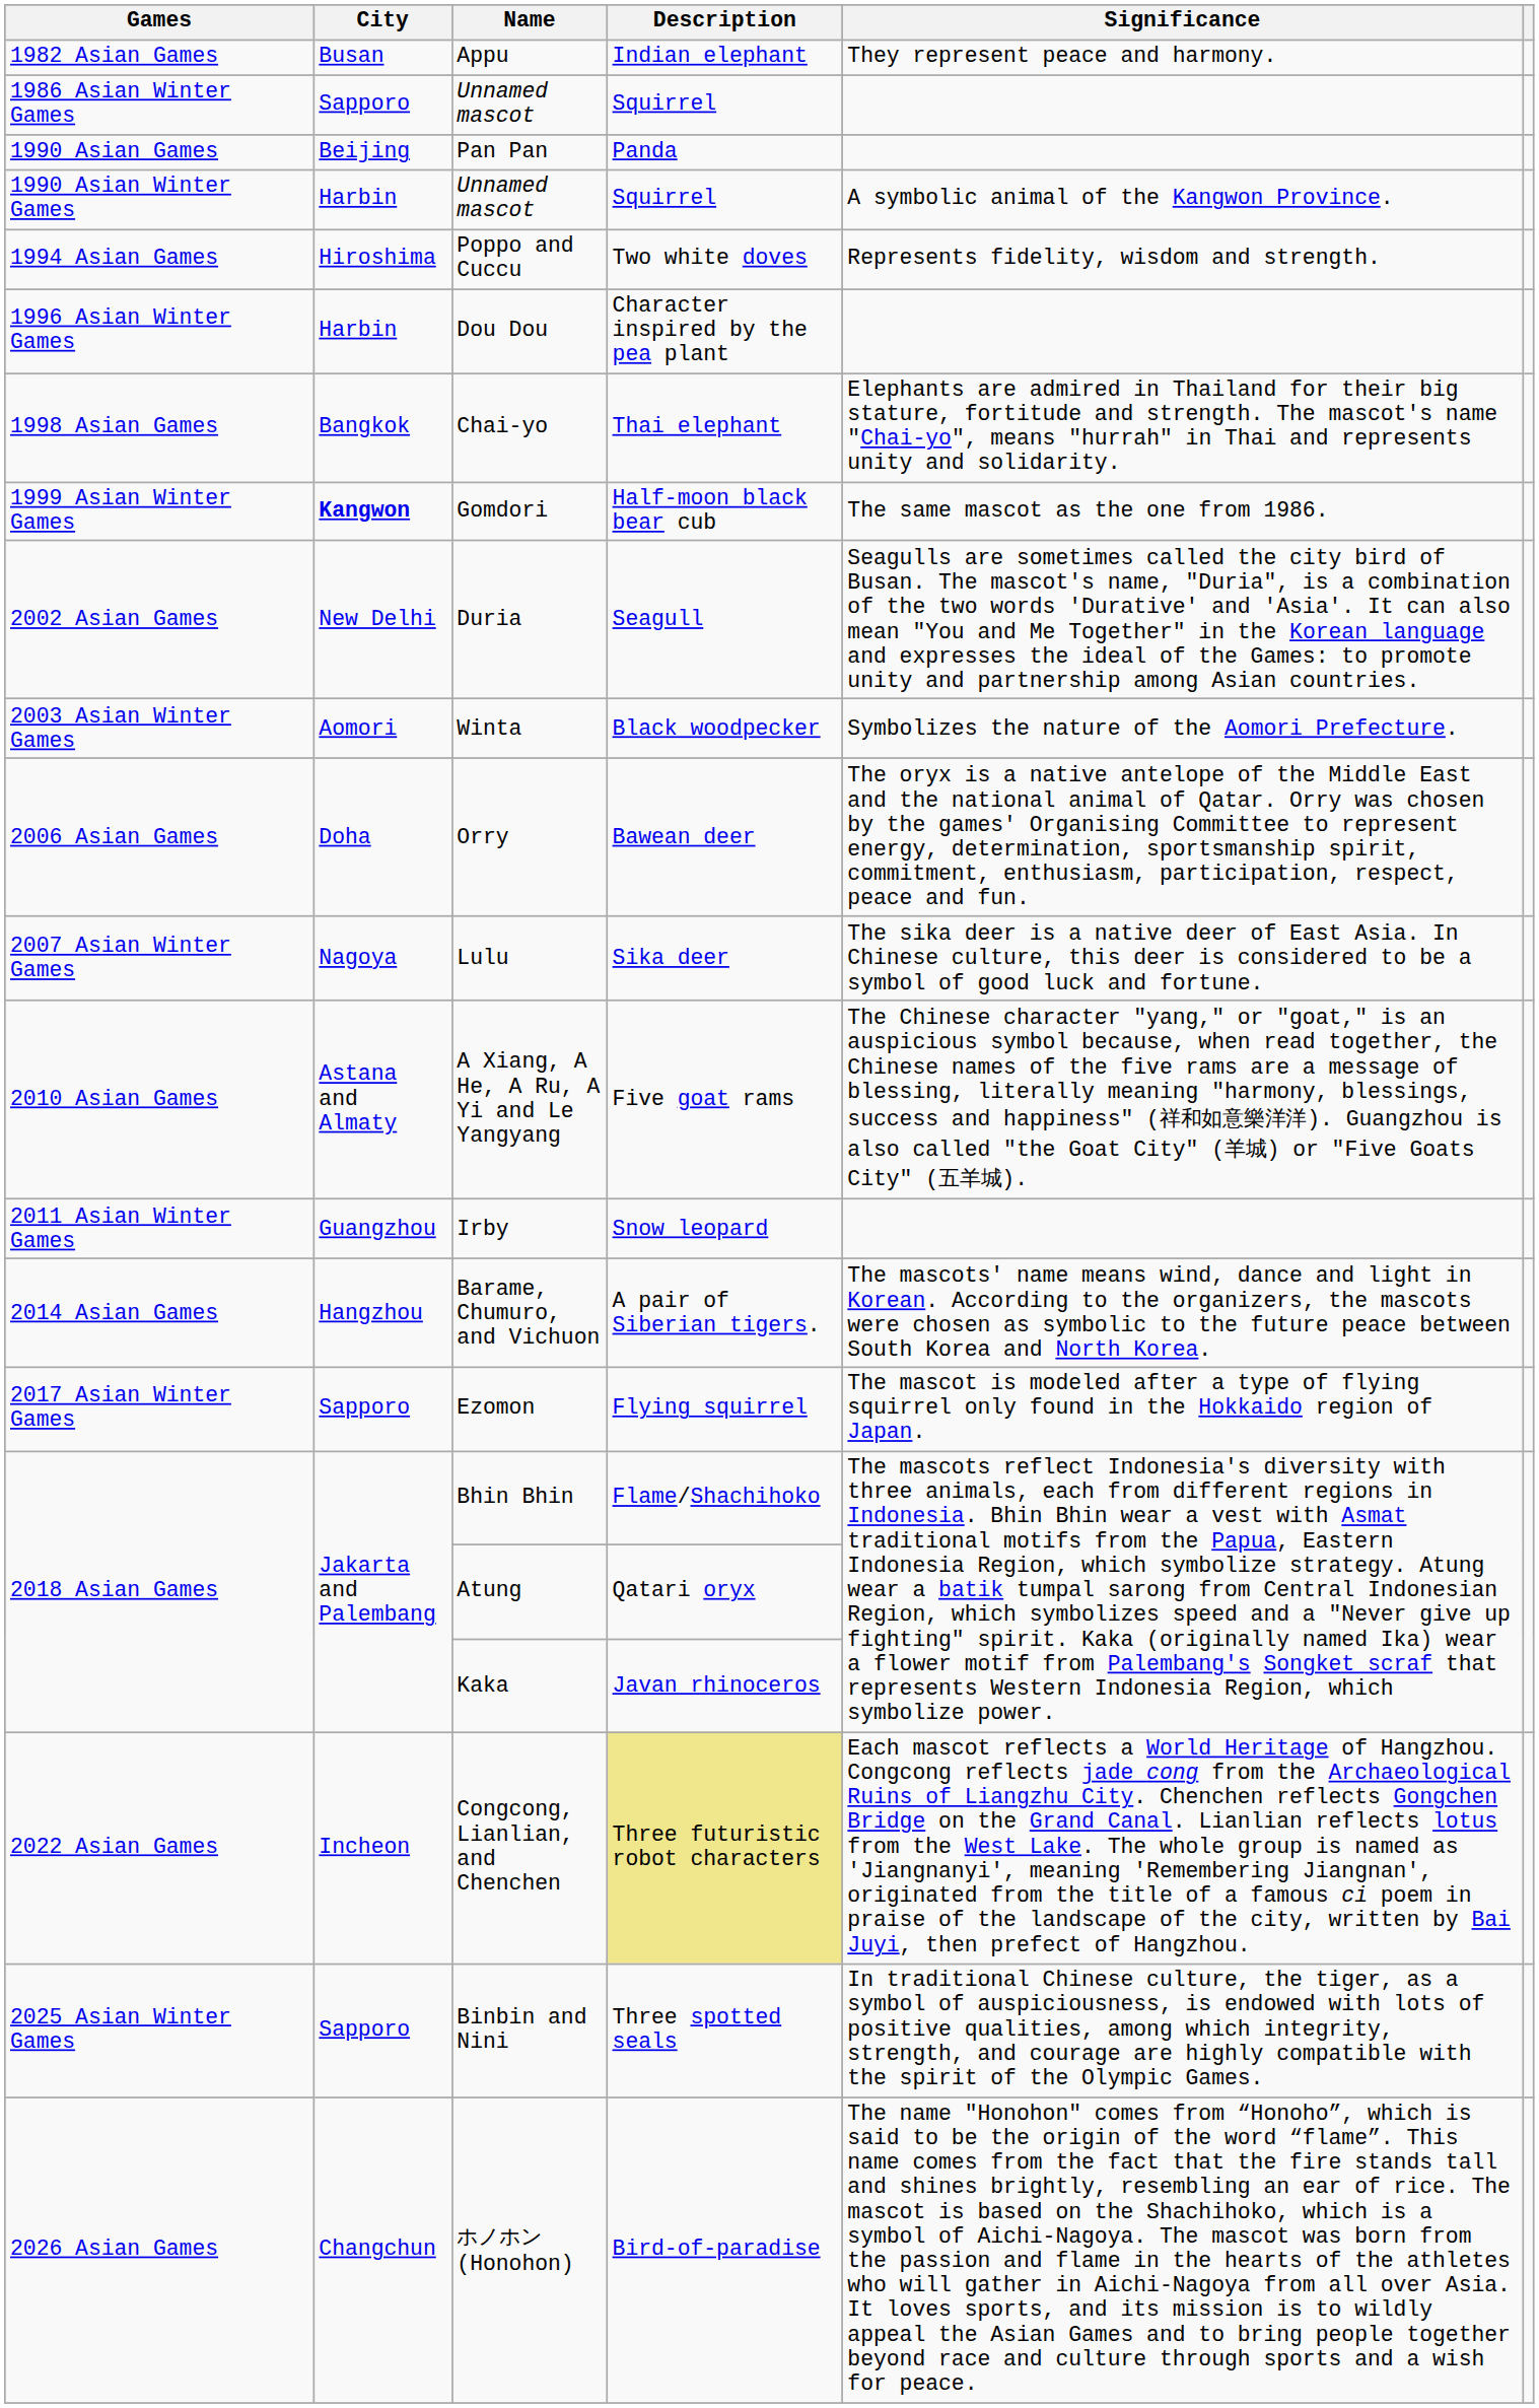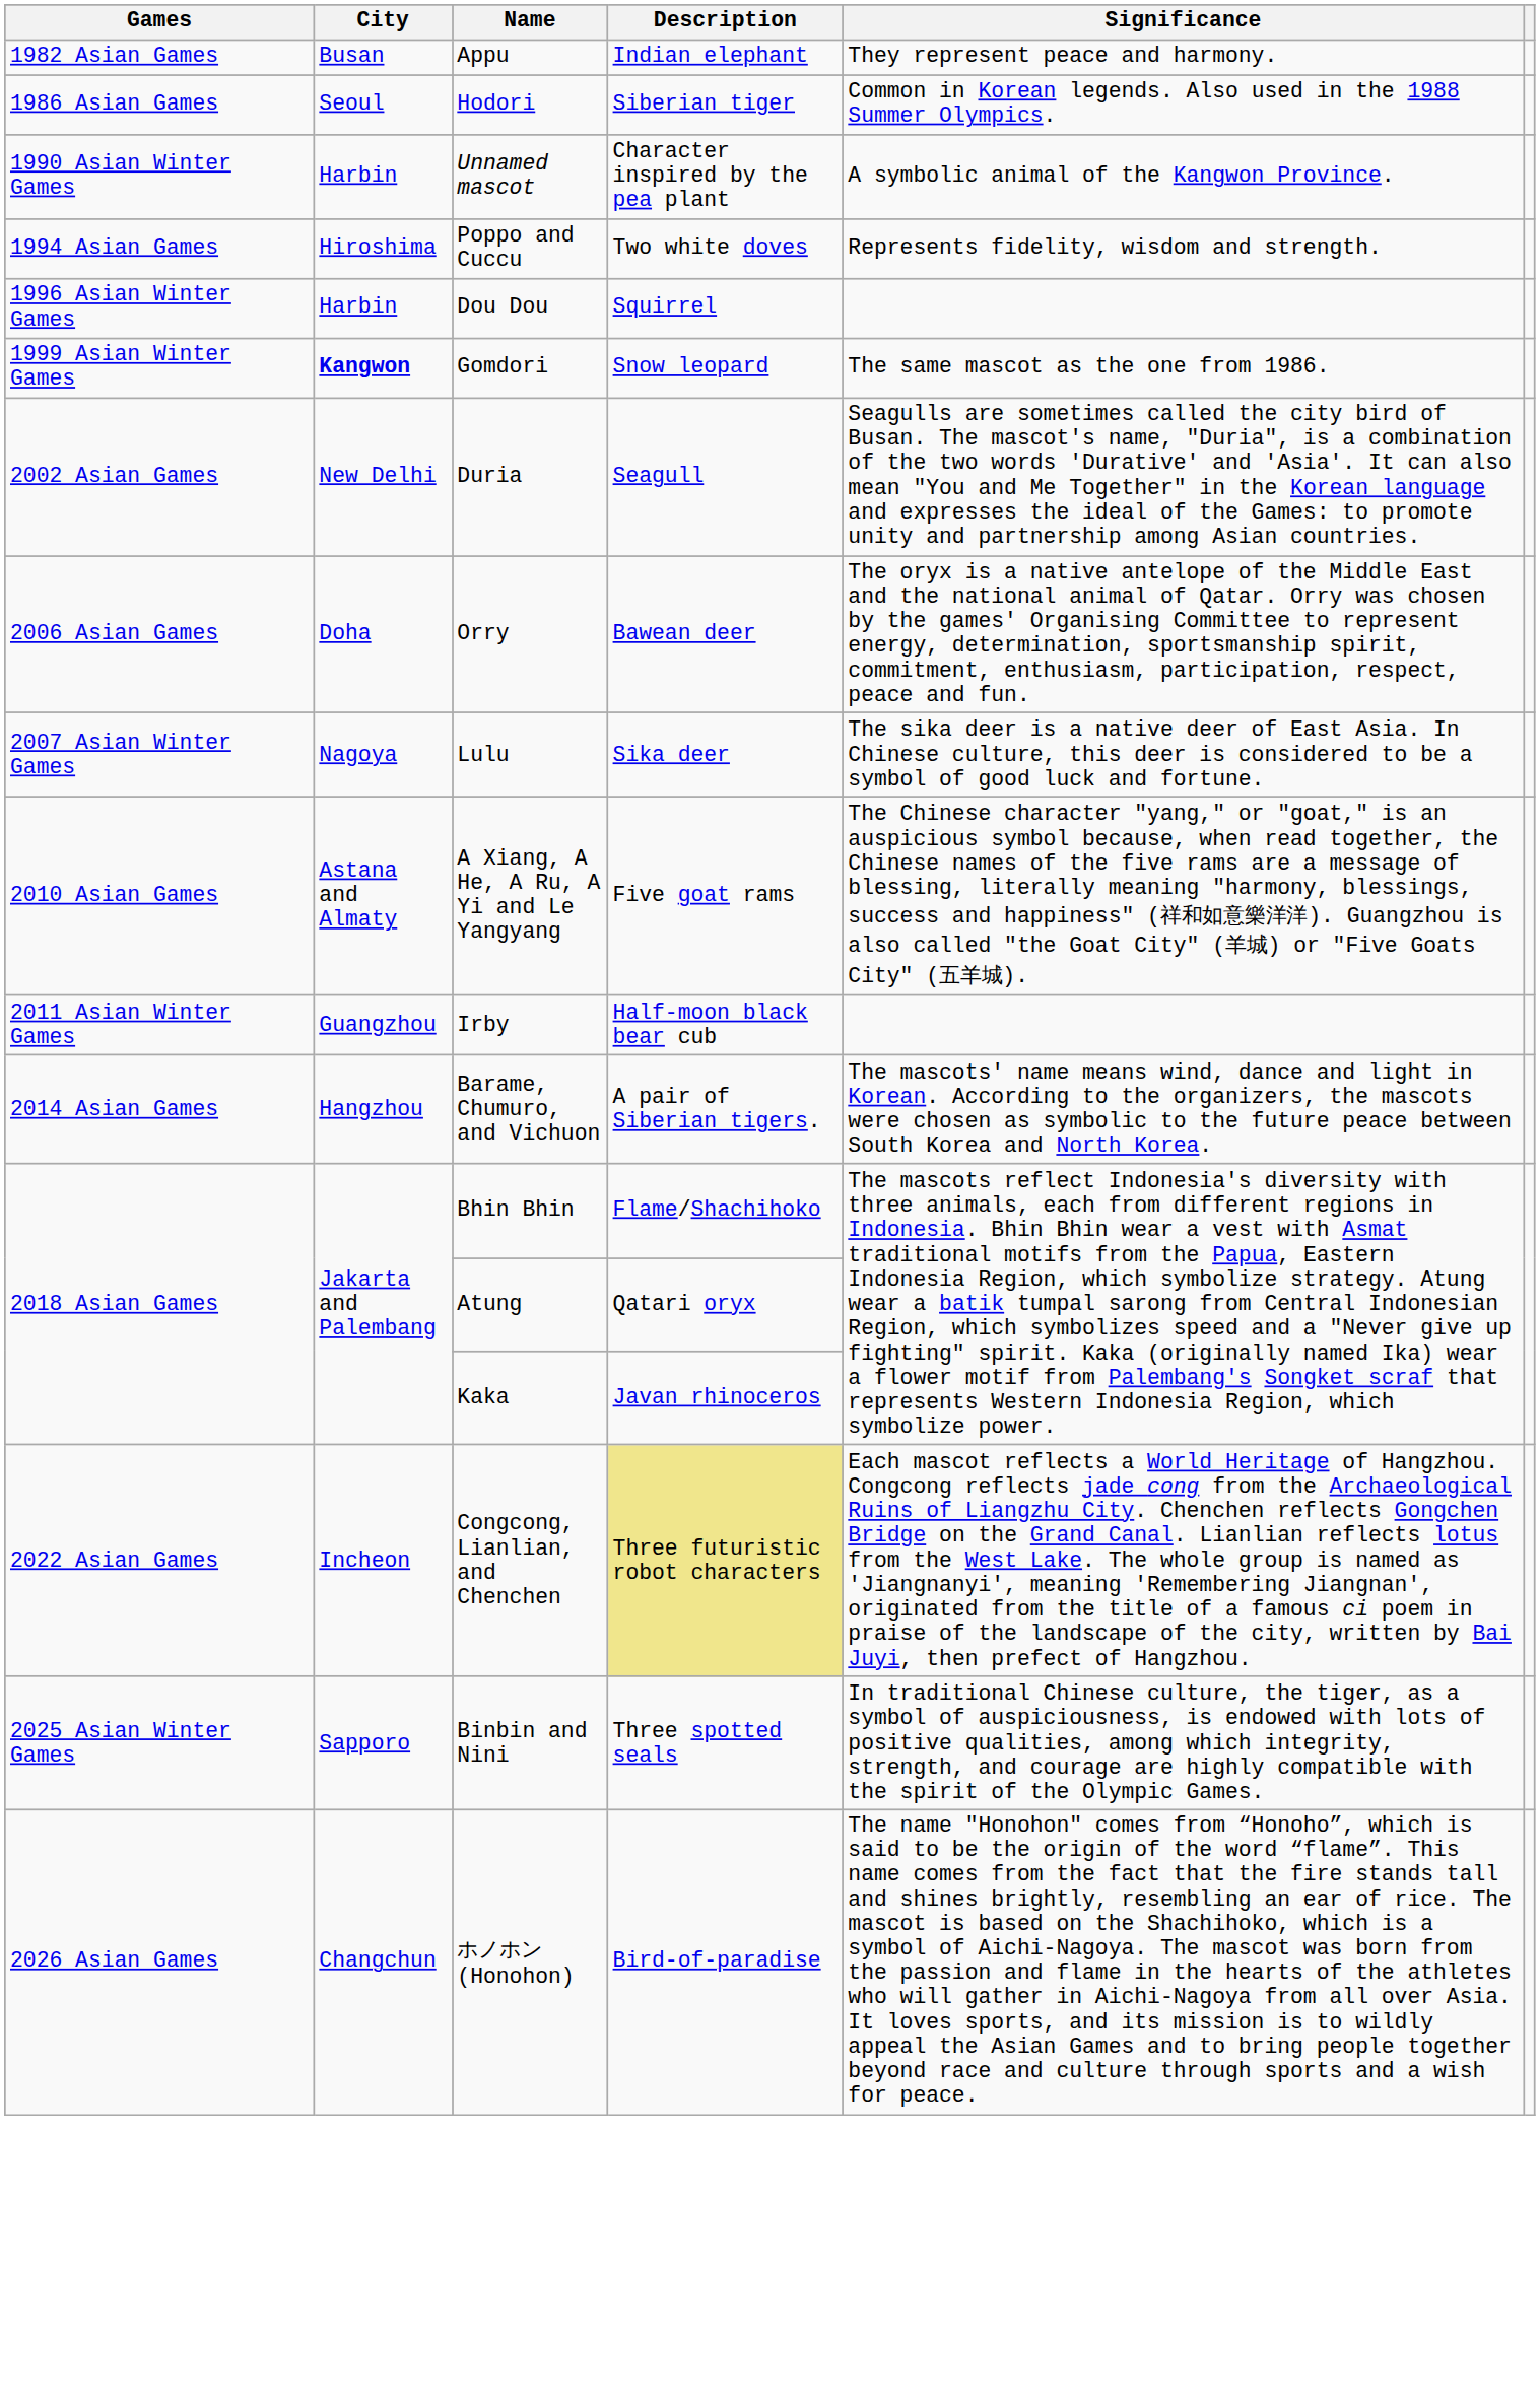 <table class="wikitable" style="font-size:95%;">
 <tr style="background:#efefef;">
 <th style="width:170px;">Games</th>
 <th>City</th>
 <th>Name</th>
 <th>Description</th>
 <th>Significance</th>
 <th></th>
 </tr>
 <tr>
 <td><a href='#'>1982 Asian Games</a></td>
 <td><a href='#'>Busan</a></td>
 <td>Appu</td>
 <td><a href='#'>Indian elephant</a></td>
 <td>They represent peace and harmony.</td>
 <td></td>
 </tr>
 <tr>
-<td><a href='#'>1986 Asian Winter Games</a></td>
-<td><a href='#'>Sapporo</a></td>
-<td><em>Unnamed mascot</em></td>
-<td><a href='#'>Squirrel</a></td>
-<td></td>
-<td></td>
-</tr>
-<tr>
-<td><a href='#'>1990 Asian Games</a></td>
-<td><a href='#'>Beijing</a></td>
-<td>Pan Pan</td>
-<td><a href='#'>Panda</a></td>
-<td></td>
+<td><a href='#'>1986 Asian Games</a></td>
+<td><a href='#'>Seoul</a></td>
+<td><a href='#'>Hodori</a></td>
+<td><a href='#'>Siberian tiger</a></td>
+<td>Common in <a href='#'>Korean</a> legends. Also used in the <a href='#'>1988 Summer Olympics</a>.</td>
 <td></td>
 </tr>
 <tr>
 <td><a href='#'>1990 Asian Winter Games</a></td>
 <td><a href='#'>Harbin</a></td>
 <td><em>Unnamed mascot</em></td>
-<td><a href='#'>Squirrel</a></td>
+<td>Character inspired by the <a href='#'>pea</a> plant</td>
 <td>A symbolic animal of the <a href='#'>Kangwon Province</a>.</td>
 <td></td>
 </tr>
 <tr>
 <td><a href='#'>1994 Asian Games</a></td>
 <td><a href='#'>Hiroshima</a></td>
 <td>Poppo and Cuccu</td>
 <td>Two white <a href='#'>doves</a></td>
 <td>Represents fidelity, wisdom and strength.</td>
 <td></td>
 </tr>
 <tr>
 <td><a href='#'>1996 Asian Winter Games</a></td>
 <td><a href='#'>Harbin</a></td>
 <td>Dou Dou</td>
-<td>Character inspired by the <a href='#'>pea</a> plant</td>
+<td><a href='#'>Squirrel</a></td>
 <td></td>
-<td></td>
-</tr>
-<tr>
-<td><a href='#'>1998 Asian Games</a></td>
-<td><a href='#'>Bangkok</a></td>
-<td>Chai-yo</td>
-<td><a href='#'>Thai elephant</a></td>
-<td>Elephants are admired in Thailand for their big stature, fortitude and strength. The mascot's name "<a href='#'>Chai-yo</a>", means "hurrah" in Thai and represents unity and solidarity.</td>
 <td></td>
 </tr>
 <tr>
 <td><a href='#'>1999 Asian Winter Games</a></td>
 <td><strong><a href='#'>Kangwon</a></strong></td>
 <td>Gomdori</td>
-<td><a href='#'>Half-moon black bear</a> cub</td>
+<td><a href='#'>Snow leopard</a></td>
 <td>The same mascot as the one from 1986.</td>
 <td></td>
 </tr>
 <tr>
 <td><a href='#'>2002 Asian Games</a></td>
 <td><a href='#'>New Delhi</a></td>
 <td>Duria</td>
 <td><a href='#'>Seagull</a></td>
 <td>Seagulls are sometimes called the city bird of Busan. The mascot's name, "Duria", is a combination of the two words 'Durative' and 'Asia'. It can also mean "You and Me Together" in the <a href='#'>Korean language</a> and expresses the ideal of the Games: to promote unity and partnership among Asian countries.</td>
-<td></td>
-</tr>
-<tr>
-<td><a href='#'>2003 Asian Winter Games</a></td>
-<td><a href='#'>Aomori</a></td>
-<td>Winta</td>
-<td><a href='#'>Black woodpecker</a></td>
-<td>Symbolizes the nature of the <a href='#'>Aomori Prefecture</a>.</td>
 <td></td>
 </tr>
 <tr>
 <td><a href='#'>2006 Asian Games</a></td>
 <td><a href='#'>Doha</a></td>
 <td>Orry</td>
 <td><a href='#'>Bawean deer</a></td>
 <td>The oryx is a native antelope of the Middle East and the national animal of Qatar. Orry was chosen by the games' Organising Committee to represent energy, determination, sportsmanship spirit, commitment, enthusiasm, participation, respect, peace and fun.</td>
 <td></td>
 </tr>
 <tr>
 <td><a href='#'>2007 Asian Winter Games</a></td>
 <td><a href='#'>Nagoya</a></td>
 <td>Lulu</td>
 <td><a href='#'>Sika deer</a></td>
 <td>The sika deer is a native deer of East Asia. In Chinese culture, this deer is considered to be a symbol of good luck and fortune.</td>
 <td></td>
 </tr>
 <tr>
 <td><a href='#'>2010 Asian Games</a></td>
 <td><a href='#'>Astana</a> and <a href='#'>Almaty</a></td>
 <td>A Xiang, A He, A Ru, A Yi and Le Yangyang</td>
 <td>Five <a href='#'>goat</a> rams</td>
 <td>The Chinese character "yang," or "goat," is an auspicious symbol because, when read together, the Chinese names of the five rams are a message of blessing, literally meaning "harmony, blessings, success and happiness" (祥和如意樂洋洋). Guangzhou is also called "the Goat City" (羊城) or "Five Goats City" (五羊城).</td>
 <td></td>
 </tr>
 <tr>
 <td><a href='#'>2011 Asian Winter Games</a></td>
 <td><a href='#'>Guangzhou</a></td>
 <td>Irby</td>
-<td><a href='#'>Snow leopard</a></td>
+<td><a href='#'>Half-moon black bear</a> cub</td>
 <td></td>
 <td></td>
 </tr>
 <tr>
 <td><a href='#'>2014 Asian Games</a></td>
 <td><a href='#'>Hangzhou</a></td>
 <td>Barame, Chumuro, and Vichuon</td>
 <td>A pair of <a href='#'>Siberian tigers</a>.</td>
 <td>The mascots' name means wind, dance and light in <a href='#'>Korean</a>. According to the organizers, the mascots were chosen as symbolic to the future peace between South Korea and <a href='#'>North Korea</a>.</td>
-<td></td>
-</tr>
-<tr>
-<td><a href='#'>2017 Asian Winter Games</a></td>
-<td><a href='#'>Sapporo</a></td>
-<td>Ezomon</td>
-<td><a href='#'>Flying squirrel</a></td>
-<td>The mascot is modeled after a type of flying squirrel only found in the <a href='#'>Hokkaido</a> region of <a href='#'>Japan</a>.</td>
 <td></td>
 </tr>
 <tr>
 <td rowspan=3><a href='#'>2018 Asian Games</a></td>
 <td rowspan=3><a href='#'>Jakarta</a> and <a href='#'>Palembang</a></td>
 <td>Bhin Bhin</td>
 <td><a href='#'>Flame</a>/<a href='#'>Shachihoko</a></td>
 <td rowspan=3>The mascots reflect Indonesia's diversity with three animals, each from different regions in <a href='#'>Indonesia</a>. Bhin Bhin wear a vest with <a href='#'>Asmat</a> traditional motifs from the <a href='#'>Papua</a>, Eastern Indonesia Region, which symbolize strategy. Atung wear a <a href='#'>batik</a> tumpal sarong from Central Indonesian Region, which symbolizes speed and a "Never give up fighting" spirit. Kaka (originally named Ika) wear a flower motif from <a href='#'>Palembang's</a> <a href='#'>Songket scraf</a> that represents Western Indonesia Region, which symbolize power.</td>
 <td rowspan=3></td>
 </tr>
 <tr>
 <td>Atung</td>
 <td>Qatari <a href='#'>oryx</a></td>
 </tr>
 <tr>
 <td>Kaka</td>
 <td><a href='#'>Javan rhinoceros</a></td>
 </tr>
 <tr>
 <td><a href='#'>2022 Asian Games</a></td>
 <td><a href='#'>Incheon</a></td>
 <td>Congcong, Lianlian, and Chenchen</td>
 <td style="background: khaki;">Three futuristic robot characters</td>
 <td>Each mascot reflects a <a href='#'>World Heritage</a> of Hangzhou. Congcong reflects <a href='#'>jade <em>cong</em></a> from the <a href='#'>Archaeological Ruins of Liangzhu City</a>. Chenchen reflects <a href='#'>Gongchen Bridge</a> on the <a href='#'>Grand Canal</a>. Lianlian reflects <a href='#'>lotus</a> from the <a href='#'>West Lake</a>. The whole group is named as 'Jiangnanyi', meaning 'Remembering Jiangnan', originated from the title of a famous <em>ci</em> poem in praise of the landscape of the city, written by <a href='#'>Bai Juyi</a>, then prefect of Hangzhou.</td>
 <td></td>
 </tr>
 <tr>
 <td><a href='#'>2025 Asian Winter Games</a></td>
 <td><a href='#'>Sapporo</a></td>
 <td>Binbin and Nini</td>
 <td>Three <a href='#'>spotted seals</a></td>
 <td>In traditional Chinese culture, the tiger, as a symbol of auspiciousness, is endowed with lots of positive qualities, among which integrity, strength, and courage are highly compatible with the spirit of the Olympic Games.</td>
 <td></td>
 </tr>
 <tr>
 <td><a href='#'>2026 Asian Games</a></td>
 <td><a href='#'>Changchun</a></td>
 <td>ホノホン(Honohon)</td>
 <td><a href='#'>Bird-of-paradise</a></td>
 <td>The name "Honohon" comes from “Honoho”, which is said to be the origin of the word “flame”. This name comes from the fact that the fire stands tall and shines brightly, resembling an ear of rice. The mascot is based on the Shachihoko, which is a symbol of Aichi-Nagoya. The mascot was born from the passion and flame in the hearts of the athletes who will gather in Aichi-Nagoya from all over Asia. It loves sports, and its mission is to wildly appeal the Asian Games and to bring people together beyond race and culture through sports and a wish for peace.</td>
 <td></td>
 </tr>
 </table>
